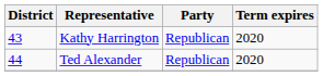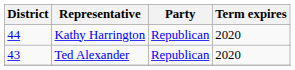 <table class="wikitable">
 <tr>
 <th>District</th>
 <th>Representative</th>
 <th>Party</th>
 <th>Term expires</th>
 </tr>
 <tr>
-<td><a href='#'>43</a></td>
+<td><a href='#'>44</a></td>
 <td><a href='#'>Kathy Harrington</a></td>
 <td><a href='#'>Republican</a></td>
 <td>2020</td>
 </tr>
 <tr>
-<td><a href='#'>44</a></td>
+<td><a href='#'>43</a></td>
 <td><a href='#'>Ted Alexander</a></td>
 <td><a href='#'>Republican</a></td>
 <td>2020</td>
 </tr>
 <tr>
 </tr>
 </table>
